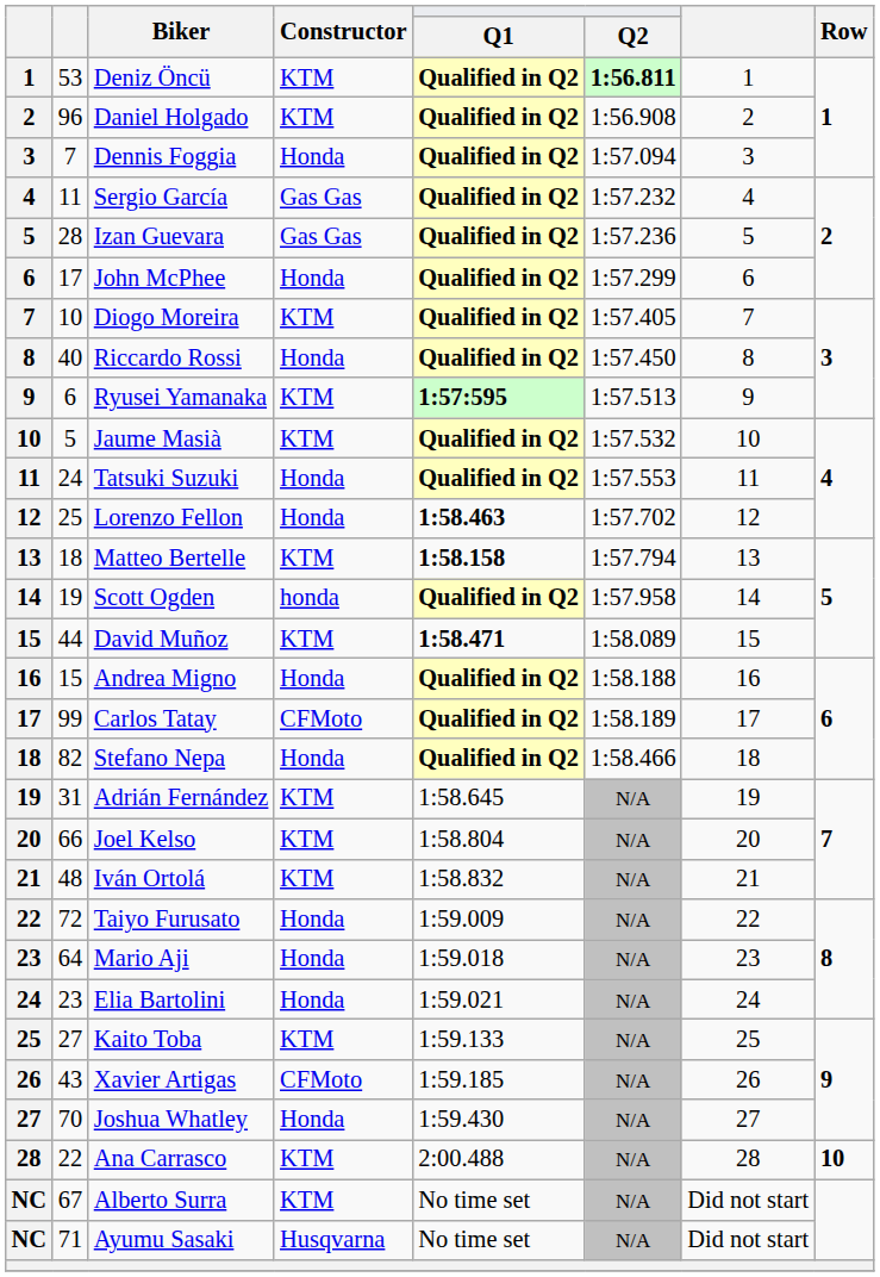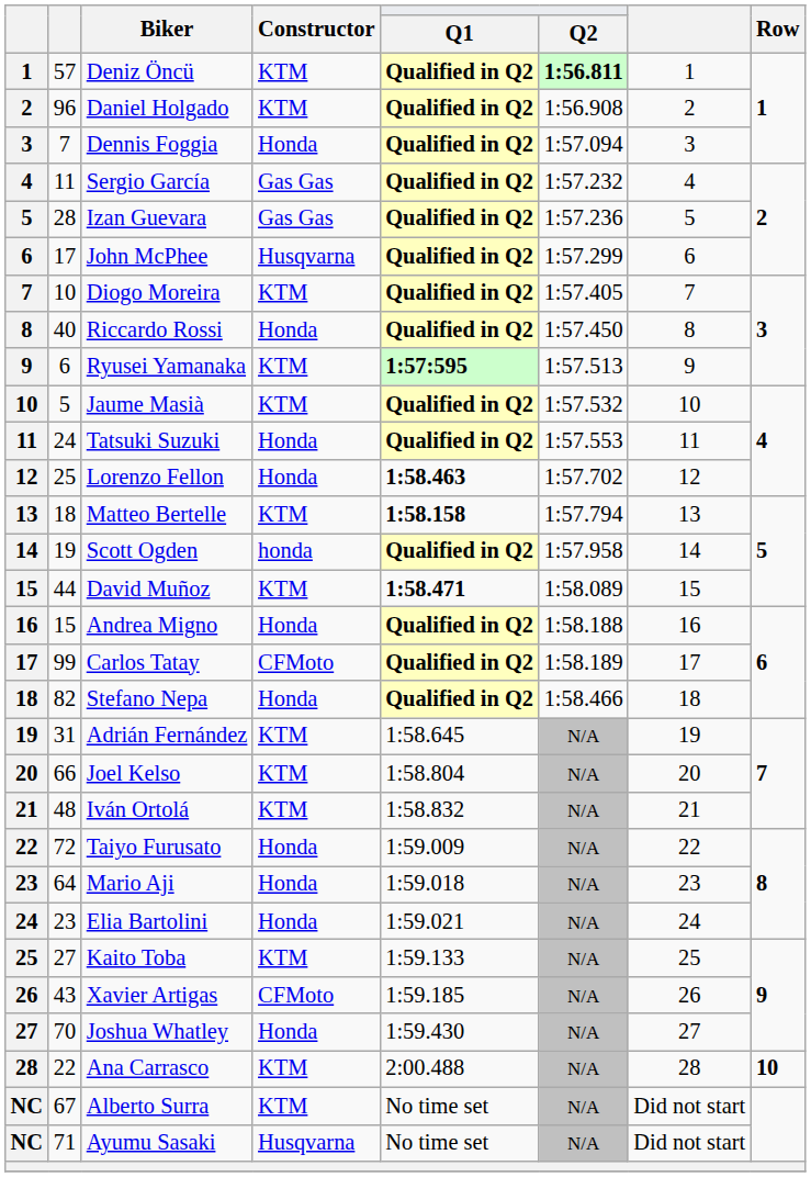 <table class="wikitable sortable" style="font-size: 85%;">
 <tr>
 <th rowspan="2"></th>
 <th rowspan="2"></th>
 <th rowspan="2">Biker</th>
 <th rowspan="2">Constructor</th>
 <th colspan="2" style="background:#eaecf0; text-align:center;"></th>
 <th rowspan="2"></th>
 <th rowspan="2">Row</th>
 </tr>
 <tr>
 <th scope="col">Q1</th>
 <th scope="col">Q2</th>
 </tr>
 <tr>
 <th scope="row">1</th>
-<td align="center">53</td>
+<td align="center">57</td>
 <td> <a href='#'>Deniz Öncü</a></td>
 <td><a href='#'>KTM</a></td>
 <td style="background:#ffffbf;"><strong>Qualified in Q2</strong></td>
 <td style="background:#ccffcc;"><strong>1:56.811</strong></td>
 <td align="center">1</td>
 <td rowspan="3"><strong>1</strong></td>
 </tr>
 <tr>
 <th scope="row">2</th>
 <td align="center">96</td>
 <td> <a href='#'>Daniel Holgado</a></td>
 <td><a href='#'>KTM</a></td>
 <td style="background:#ffffbf;"><strong>Qualified in Q2</strong></td>
 <td>1:56.908</td>
 <td align="center">2</td>
 </tr>
 <tr>
 <th scope="row">3</th>
 <td align="center">7</td>
 <td> <a href='#'>Dennis Foggia</a></td>
 <td><a href='#'>Honda</a></td>
 <td style="background:#ffffbf;"><strong>Qualified in Q2</strong></td>
 <td>1:57.094</td>
 <td align="center">3</td>
 </tr>
 <tr>
 <th scope="row">4</th>
 <td align="center">11</td>
 <td> <a href='#'>Sergio García</a></td>
 <td><a href='#'>Gas Gas</a></td>
 <td style="background:#ffffbf;"><strong>Qualified in Q2</strong></td>
 <td>1:57.232</td>
 <td align="center">4</td>
 <td rowspan="3"><strong>2</strong></td>
 </tr>
 <tr>
 <th scope="row">5</th>
 <td align="center">28</td>
 <td> <a href='#'>Izan Guevara</a></td>
 <td><a href='#'>Gas Gas</a></td>
 <td style="background:#ffffbf;"><strong>Qualified in Q2</strong></td>
 <td>1:57.236</td>
 <td align="center">5</td>
 </tr>
 <tr>
 <th scope="row">6</th>
 <td align="center">17</td>
 <td> <a href='#'>John McPhee</a></td>
-<td><a href='#'>Honda</a></td>
+<td><a href='#'>Husqvarna</a></td>
 <td style="background:#ffffbf;"><strong>Qualified in Q2</strong></td>
 <td>1:57.299</td>
 <td align="center">6</td>
 </tr>
 <tr>
 <th scope="row">7</th>
 <td align="center">10</td>
 <td> <a href='#'>Diogo Moreira</a></td>
 <td><a href='#'>KTM</a></td>
 <td style="background:#ffffbf;"><strong>Qualified in Q2</strong></td>
 <td>1:57.405</td>
 <td align="center">7</td>
 <td rowspan="3"><strong>3</strong></td>
 </tr>
 <tr>
 <th scope="row">8</th>
 <td align="center">40</td>
 <td> <a href='#'>Riccardo Rossi</a></td>
 <td><a href='#'>Honda</a></td>
 <td style="background:#ffffbf;"><strong>Qualified in Q2</strong></td>
 <td>1:57.450</td>
 <td align="center">8</td>
 </tr>
 <tr>
 <th scope="row">9</th>
 <td align="center">6</td>
 <td> <a href='#'>Ryusei Yamanaka</a></td>
 <td><a href='#'>KTM</a></td>
 <td style="background:#ccffcc;"><strong>1:57:595</strong></td>
 <td>1:57.513</td>
 <td align="center">9</td>
 </tr>
 <tr>
 <th scope="row">10</th>
 <td align="center">5</td>
 <td> <a href='#'>Jaume Masià</a></td>
 <td><a href='#'>KTM</a></td>
 <td style="background:#ffffbf;"><strong>Qualified in Q2</strong></td>
 <td>1:57.532</td>
 <td align="center">10</td>
 <td rowspan="3"><strong>4</strong></td>
 </tr>
 <tr>
 <th scope="row">11</th>
 <td align="center">24</td>
 <td> <a href='#'>Tatsuki Suzuki</a></td>
 <td><a href='#'>Honda</a></td>
 <td style="background:#ffffbf;"><strong>Qualified in Q2</strong></td>
 <td>1:57.553</td>
 <td align="center">11</td>
 </tr>
 <tr>
 <th scope="row">12</th>
 <td align="center">25</td>
 <td> <a href='#'>Lorenzo Fellon</a></td>
 <td><a href='#'>Honda</a></td>
 <td><strong>1:58.463</strong></td>
 <td>1:57.702</td>
 <td align="center">12</td>
 </tr>
 <tr>
 <th scope="row">13</th>
 <td align="center">18</td>
 <td> <a href='#'>Matteo Bertelle</a></td>
 <td><a href='#'>KTM</a></td>
 <td><strong>1:58.158</strong></td>
 <td>1:57.794</td>
 <td align="center">13</td>
 <td rowspan="3"><strong>5</strong></td>
 </tr>
 <tr>
 <th scope="row">14</th>
 <td align="center">19</td>
 <td> <a href='#'>Scott Ogden</a></td>
 <td><a href='#'>honda</a></td>
 <td style="background:#ffffbf;"><strong>Qualified in Q2</strong></td>
 <td>1:57.958</td>
 <td align="center">14</td>
 </tr>
 <tr>
 <th scope="row">15</th>
 <td align="center">44</td>
 <td> <a href='#'>David Muñoz</a></td>
 <td><a href='#'>KTM</a></td>
 <td><strong>1:58.471</strong></td>
 <td>1:58.089</td>
 <td align="center">15</td>
 </tr>
 <tr>
 <th scope="row">16</th>
 <td align="center">15</td>
 <td> <a href='#'>Andrea Migno</a></td>
 <td><a href='#'>Honda</a></td>
 <td style="background:#ffffbf;"><strong>Qualified in Q2</strong></td>
 <td>1:58.188</td>
 <td align="center">16</td>
 <td rowspan="3"><strong>6</strong></td>
 </tr>
 <tr>
 <th scope="row">17</th>
 <td align="center">99</td>
 <td> <a href='#'>Carlos Tatay</a></td>
 <td><a href='#'>CFMoto</a></td>
 <td style="background:#ffffbf;"><strong>Qualified in Q2</strong></td>
 <td>1:58.189</td>
 <td align="center">17</td>
 </tr>
 <tr>
 <th scope="row">18</th>
 <td align="center">82</td>
 <td> <a href='#'>Stefano Nepa</a></td>
 <td><a href='#'>Honda</a></td>
 <td style="background:#ffffbf;"><strong>Qualified in Q2</strong></td>
 <td>1:58.466</td>
 <td align="center">18</td>
 </tr>
 <tr>
 <th scope="row">19</th>
 <td align="center">31</td>
 <td> <a href='#'>Adrián Fernández</a></td>
 <td><a href='#'>KTM</a></td>
 <td>1:58.645</td>
 <td style="background: silver" align="center" data-sort-value="19"><small>N/A</small></td>
 <td align="center">19</td>
 <td rowspan="3"><strong>7</strong></td>
 </tr>
 <tr>
 <th scope="row">20</th>
 <td align="center">66</td>
 <td> <a href='#'>Joel Kelso</a></td>
 <td><a href='#'>KTM</a></td>
 <td>1:58.804</td>
 <td style="background: silver" align="center" data-sort-value="20"><small>N/A</small></td>
 <td align="center">20</td>
 </tr>
 <tr>
 <th scope="row">21</th>
 <td align="center">48</td>
 <td> <a href='#'>Iván Ortolá</a></td>
 <td><a href='#'>KTM</a></td>
 <td>1:58.832</td>
 <td style="background: silver" align="center" data-sort-value="21"><small>N/A</small></td>
 <td align="center">21</td>
 </tr>
 <tr>
 <th scope="row">22</th>
 <td align="center">72</td>
 <td> <a href='#'>Taiyo Furusato</a></td>
 <td><a href='#'>Honda</a></td>
 <td>1:59.009</td>
 <td style="background: silver" align="center" data-sort-value="22"><small>N/A</small></td>
 <td align="center">22</td>
 <td rowspan="3"><strong>8</strong></td>
 </tr>
 <tr>
 <th scope="row">23</th>
 <td align="center">64</td>
 <td> <a href='#'>Mario Aji</a></td>
 <td><a href='#'>Honda</a></td>
 <td>1:59.018</td>
 <td style="background: silver" align="center" data-sort-value="23"><small>N/A</small></td>
 <td align="center">23</td>
 </tr>
 <tr>
 <th scope="row">24</th>
 <td align="center">23</td>
 <td> <a href='#'>Elia Bartolini</a></td>
 <td><a href='#'>Honda</a></td>
 <td>1:59.021</td>
 <td style="background: silver" align="center" data-sort-value="24"><small>N/A</small></td>
 <td align="center">24</td>
 </tr>
 <tr>
 <th scope="row">25</th>
 <td align="center">27</td>
 <td> <a href='#'>Kaito Toba</a></td>
 <td><a href='#'>KTM</a></td>
 <td>1:59.133</td>
 <td style="background: silver" align="center" data-sort-value="25"><small>N/A</small></td>
 <td align="center">25</td>
 <td rowspan="3"><strong>9</strong></td>
 </tr>
 <tr>
 <th scope="row">26</th>
 <td align="center">43</td>
 <td> <a href='#'>Xavier Artigas</a></td>
 <td><a href='#'>CFMoto</a></td>
 <td>1:59.185</td>
 <td style="background: silver" align="center" data-sort-value="26"><small>N/A</small></td>
 <td align="center">26</td>
 </tr>
 <tr>
 <th scope="row">27</th>
 <td align="center">70</td>
 <td> <a href='#'>Joshua Whatley</a></td>
 <td><a href='#'>Honda</a></td>
 <td>1:59.430</td>
 <td style="background: silver" align="center" data-sort-value="27"><small>N/A</small></td>
 <td align="center">27</td>
 </tr>
 <tr>
 <th scope="row">28</th>
 <td align="center">22</td>
 <td> <a href='#'>Ana Carrasco</a></td>
 <td><a href='#'>KTM</a></td>
 <td>2:00.488</td>
 <td style="background: silver" align="center" data-sort-value="28"><small>N/A</small></td>
 <td align="center">28</td>
 <td rowspan="1"><strong>10</strong></td>
 </tr>
 <tr>
 <th scope="row">NC</th>
 <td align="center">67</td>
 <td> <a href='#'>Alberto Surra</a></td>
 <td><a href='#'>KTM</a></td>
 <td>No time set</td>
 <td style="background: silver" align="center" data-sort-value="29"><small>N/A</small></td>
 <td align="center">Did not start</td>
 </tr>
 <tr>
 <th scope="row">NC</th>
 <td align="center">71</td>
 <td> <a href='#'>Ayumu Sasaki</a></td>
 <td><a href='#'>Husqvarna</a></td>
 <td>No time set</td>
 <td style="background: silver" align="center" data-sort-value="30"><small>N/A</small></td>
 <td align="center">Did not start</td>
 </tr>
 <tr>
 <th colspan="8"></th>
 </tr>
 <tr>
 </tr>
 </table>
